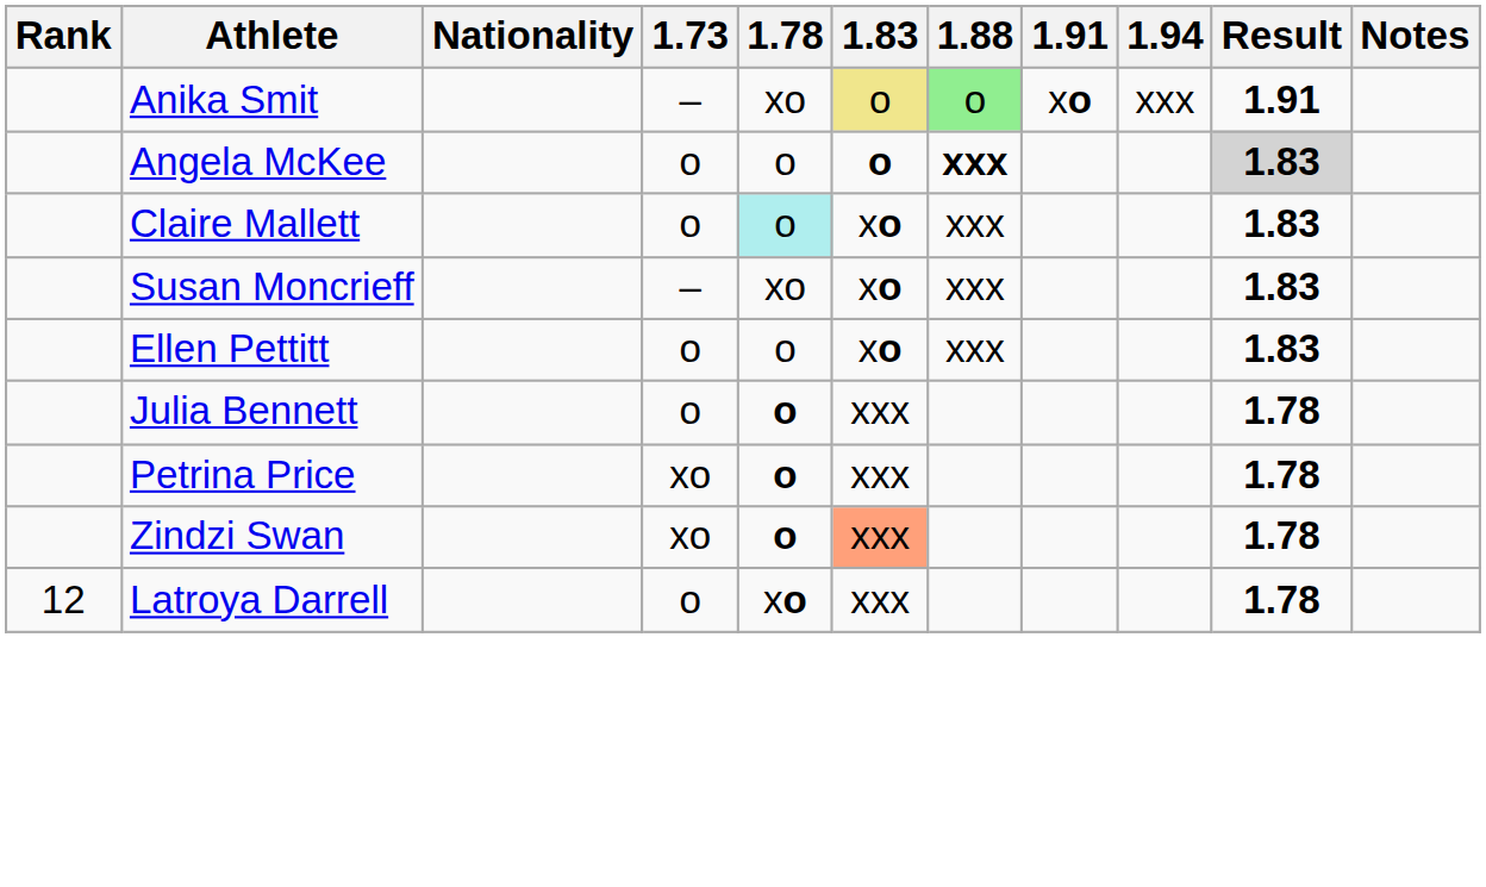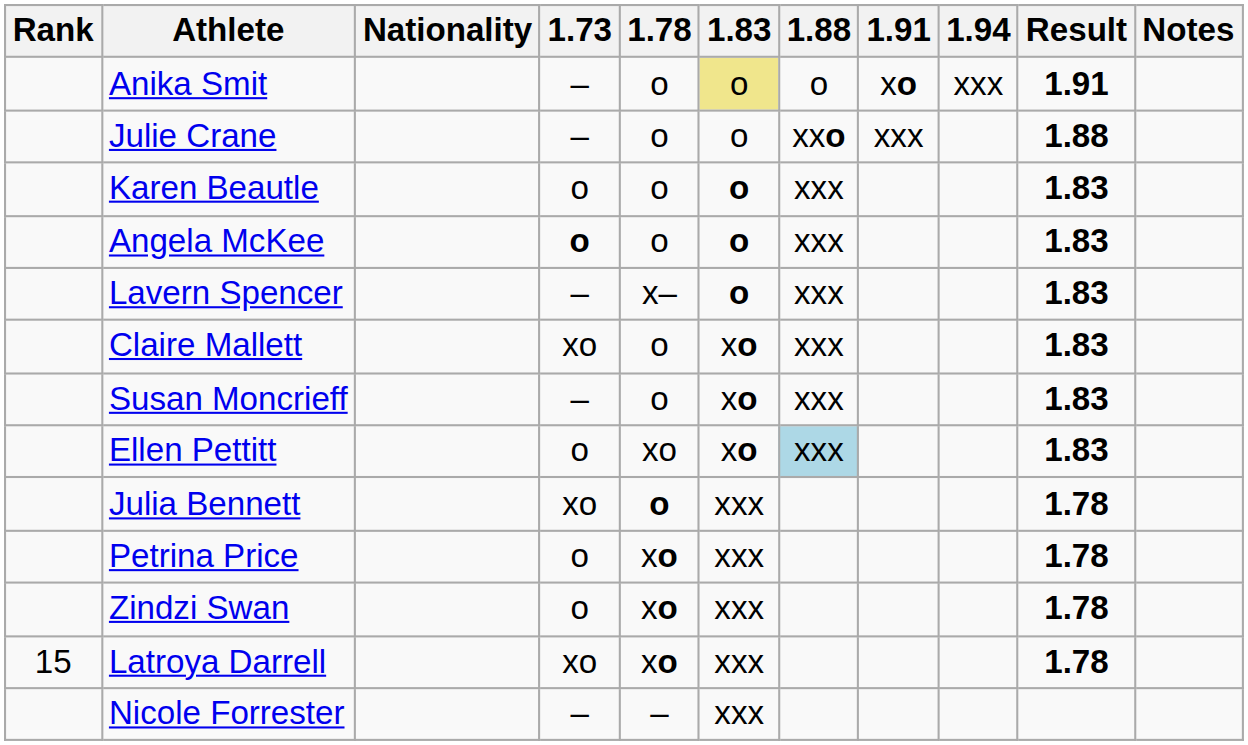 <table class="wikitable sortable" style="text-align:center">
 <tr>
 <th>Rank</th>
 <th>Athlete</th>
 <th>Nationality</th>
 <th>1.73</th>
 <th>1.78</th>
 <th>1.83</th>
 <th>1.88</th>
 <th>1.91</th>
 <th>1.94</th>
 <th>Result</th>
 <th>Notes</th>
 </tr>
 <tr>
 <td></td>
 <td align="left"><a href='#'>Anika Smit</a></td>
 <td align=left></td>
 <td>–</td>
-<td>xo</td>
+<td>o</td>
 <td style="background: khaki;">o</td>
-<td style="background: lightgreen;">o</td>
+<td>o</td>
 <td>x<strong>o</strong></td>
 <td>xxx</td>
 <td><strong>1.91</strong></td>
 <td></td>
 </tr>
 <tr>
 <td></td>
-<td align="left"><a href='#'>Angela McKee</a></td>
+<td align="left"><a href='#'>Julie Crane</a></td>
+<td align=left></td>
+<td>–</td>
+<td>o</td>
+<td>o</td>
+<td>xx<strong>o</strong></td>
+<td>xxx</td>
+<td></td>
+<td><strong>1.88</strong></td>
+<td></td>
+</tr>
+<tr>
+<td></td>
+<td align="left"><a href='#'>Karen Beautle</a></td>
 <td align=left></td>
 <td>o</td>
 <td>o</td>
 <td><strong>o</strong></td>
-<td><strong>xxx</strong></td>
+<td>xxx</td>
 <td></td>
 <td></td>
-<td style="background: lightgrey;"><strong>1.83</strong></td>
+<td><strong>1.83</strong></td>
+<td></td>
+</tr>
+<tr>
+<td></td>
+<td align="left"><a href='#'>Angela McKee</a></td>
+<td align=left></td>
+<td><strong>o</strong></td>
+<td>o</td>
+<td><strong>o</strong></td>
+<td>xxx</td>
+<td></td>
+<td></td>
+<td><strong>1.83</strong></td>
+<td></td>
+</tr>
+<tr>
+<td></td>
+<td align="left"><a href='#'>Lavern Spencer</a></td>
+<td align=left></td>
+<td>–</td>
+<td>x–</td>
+<td><strong>o</strong></td>
+<td>xxx</td>
+<td></td>
+<td></td>
+<td><strong>1.83</strong></td>
 <td></td>
 </tr>
 <tr>
 <td></td>
 <td align="left"><a href='#'>Claire Mallett</a></td>
 <td align=left></td>
+<td>xo</td>
 <td>o</td>
-<td style="background: paleturquoise;">o</td>
 <td>x<strong>o</strong></td>
 <td>xxx</td>
 <td></td>
 <td></td>
 <td><strong>1.83</strong></td>
 <td></td>
 </tr>
 <tr>
 <td></td>
 <td align="left"><a href='#'>Susan Moncrieff</a></td>
 <td align=left></td>
 <td>–</td>
-<td>xo</td>
+<td>o</td>
 <td>x<strong>o</strong></td>
 <td>xxx</td>
 <td></td>
 <td></td>
 <td><strong>1.83</strong></td>
 <td></td>
 </tr>
 <tr>
 <td></td>
 <td align="left"><a href='#'>Ellen Pettitt</a></td>
 <td align=left></td>
 <td>o</td>
-<td>o</td>
+<td>xo</td>
 <td>x<strong>o</strong></td>
-<td>xxx</td>
+<td style="background: lightblue;">xxx</td>
 <td></td>
 <td></td>
 <td><strong>1.83</strong></td>
 <td></td>
 </tr>
 <tr>
 <td></td>
 <td align="left"><a href='#'>Julia Bennett</a></td>
 <td align=left></td>
-<td>o</td>
+<td>xo</td>
 <td><strong>o</strong></td>
 <td>xxx</td>
 <td></td>
 <td></td>
 <td></td>
 <td><strong>1.78</strong></td>
 <td></td>
 </tr>
 <tr>
 <td></td>
 <td align="left"><a href='#'>Petrina Price</a></td>
 <td align=left></td>
-<td>xo</td>
-<td><strong>o</strong></td>
+<td>o</td>
+<td>x<strong>o</strong></td>
 <td>xxx</td>
 <td></td>
 <td></td>
 <td></td>
 <td><strong>1.78</strong></td>
 <td></td>
 </tr>
 <tr>
 <td></td>
 <td align="left"><a href='#'>Zindzi Swan</a></td>
 <td align=left></td>
-<td>xo</td>
-<td><strong>o</strong></td>
-<td style="background: lightsalmon;">xxx</td>
-<td></td>
-<td></td>
-<td></td>
-<td><strong>1.78</strong></td>
-<td></td>
-</tr>
-<tr>
-<td>12</td>
-<td align="left"><a href='#'>Latroya Darrell</a></td>
-<td align=left></td>
 <td>o</td>
 <td>x<strong>o</strong></td>
 <td>xxx</td>
 <td></td>
 <td></td>
 <td></td>
 <td><strong>1.78</strong></td>
 <td></td>
 </tr>
+<tr>
+<td>15</td>
+<td align="left"><a href='#'>Latroya Darrell</a></td>
+<td align=left></td>
+<td>xo</td>
+<td>x<strong>o</strong></td>
+<td>xxx</td>
+<td></td>
+<td></td>
+<td></td>
+<td><strong>1.78</strong></td>
+<td></td>
+</tr>
+<tr>
+<td></td>
+<td align="left"><a href='#'>Nicole Forrester</a></td>
+<td align=left></td>
+<td>–</td>
+<td>–</td>
+<td>xxx</td>
+<td></td>
+<td></td>
+<td></td>
+<td><strong></strong></td>
+<td></td>
+</tr>
 </table>
